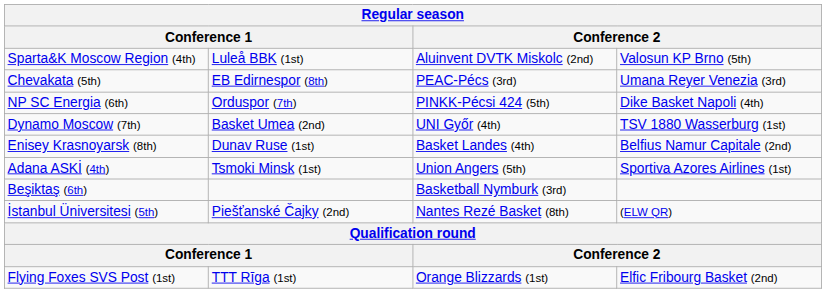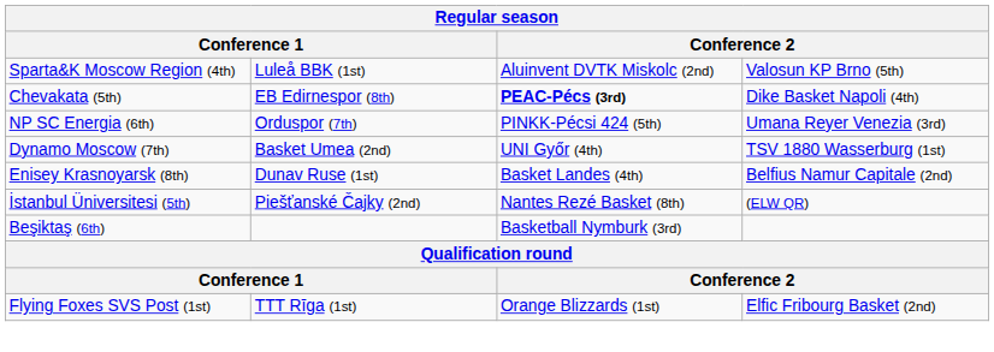 <table class="wikitable">
 <tr>
 <th colspan=4><a href='#'>Regular season</a></th>
 </tr>
 <tr>
 <th colspan=2>Conference 1</th>
 <th colspan=2>Conference 2</th>
 </tr>
 <tr>
 <td width=230> <a href='#'>Sparta&K Moscow Region</a> <small>(4th)</small></td>
 <td width=230> <a href='#'>Luleå BBK</a> <small>(1st)</small></td>
 <td width=230> <a href='#'>Aluinvent DVTK Miskolc</a> <small>(2nd)</small></td>
 <td width=230> <a href='#'>Valosun KP Brno</a> <small>(5th)</small></td>
 </tr>
 <tr>
 <td width=230> <a href='#'>Chevakata</a> <small>(5th)</small></td>
 <td width=230> <a href='#'>EB Edirnespor</a> <small>(<a href='#'>8th</a>)</small></td>
-<td width=230> <a href='#'>PEAC-Pécs</a> <small>(3rd)</small></td>
-<td width=230> <a href='#'>Umana Reyer Venezia</a> <small>(3rd)</small></td>
+<td width=230><strong> <a href='#'>PEAC-Pécs</a> <small>(3rd)</small></strong></td>
+<td width=230> <a href='#'>Dike Basket Napoli</a> <small>(4th)</small></td>
 </tr>
 <tr>
 <td width=230> <a href='#'>NP SC Energia</a> <small>(6th)</small></td>
 <td width=230> <a href='#'>Orduspor</a> <small>(<a href='#'>7th</a>)</small></td>
 <td width=230> <a href='#'>PINKK-Pécsi 424</a> <small>(5th)</small></td>
-<td width=230> <a href='#'>Dike Basket Napoli</a> <small>(4th)</small></td>
+<td width=230> <a href='#'>Umana Reyer Venezia</a> <small>(3rd)</small></td>
 </tr>
 <tr>
 <td width=230> <a href='#'>Dynamo Moscow</a> <small>(7th)</small></td>
 <td width=230> <a href='#'>Basket Umea</a> <small>(2nd)</small></td>
 <td width=230> <a href='#'>UNI Győr</a> <small>(4th)</small></td>
 <td width=230> <a href='#'>TSV 1880 Wasserburg</a> <small>(1st)</small></td>
 </tr>
 <tr>
 <td width=230> <a href='#'>Enisey Krasnoyarsk</a> <small>(8th)</small></td>
 <td width=230> <a href='#'>Dunav Ruse</a> <small>(1st)</small></td>
 <td width=230> <a href='#'>Basket Landes</a> <small>(4th)</small></td>
 <td width=230> <a href='#'>Belfius Namur Capitale</a> <small>(2nd)</small></td>
 </tr>
 <tr>
-<td width=230> <a href='#'>Adana ASKİ</a> <small>(<a href='#'>4th</a>)</small></td>
-<td width=230> <a href='#'>Tsmoki Minsk</a> <small>(1st)</small></td>
-<td width=230> <a href='#'>Union Angers</a> <small>(5th)</small></td>
-<td width=230> <a href='#'>Sportiva Azores Airlines</a> <small>(1st)</small></td>
+<td width=230> <a href='#'>İstanbul Üniversitesi</a> <small>(<a href='#'>5th</a>)</small></td>
+<td width=230> <a href='#'>Piešťanské Čajky</a> <small>(2nd)</small></td>
+<td width=230> <a href='#'>Nantes Rezé Basket</a> <small>(8th)</small></td>
+<td width=230> <small>(<a href='#'>ELW QR</a>)</small></td>
 </tr>
 <tr>
 <td width=230> <a href='#'>Beşiktaş</a> <small>(<a href='#'>6th</a>)</small></td>
 <td></td>
 <td width=230> <a href='#'>Basketball Nymburk</a> <small>(3rd)</small></td>
 <td></td>
-</tr>
-<tr>
-<td width=230> <a href='#'>İstanbul Üniversitesi</a> <small>(<a href='#'>5th</a>)</small></td>
-<td width=230> <a href='#'>Piešťanské Čajky</a> <small>(2nd)</small></td>
-<td width=230> <a href='#'>Nantes Rezé Basket</a> <small>(8th)</small></td>
-<td width=230> <small>(<a href='#'>ELW QR</a>)</small></td>
 </tr>
 <tr>
 <th colspan=4><a href='#'>Qualification round</a></th>
 </tr>
 <tr>
 <th colspan=2>Conference 1</th>
 <th colspan=2>Conference 2</th>
 </tr>
 <tr>
 <td width=230> <a href='#'>Flying Foxes SVS Post</a> <small>(1st)</small></td>
 <td width=230> <a href='#'>TTT Rīga</a> <small>(1st)</small></td>
 <td width=230> <a href='#'>Orange Blizzards</a> <small>(1st)</small></td>
 <td width=230> <a href='#'>Elfic Fribourg Basket</a> <small>(2nd)</small></td>
 </tr>
 </table>
